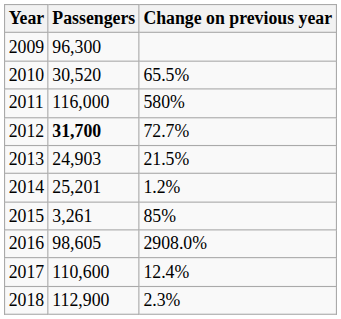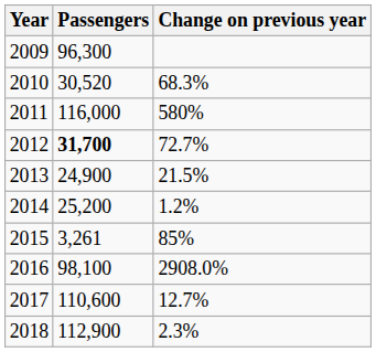 <table class="wikitable">
 <tr>
 <th>Year</th>
 <th>Passengers</th>
 <th>Change on previous year</th>
 </tr>
 <tr>
 <td>2009</td>
 <td>96,300</td>
 <td></td>
 </tr>
 <tr>
 <td>2010</td>
 <td>30,520</td>
-<td> 65.5%</td>
+<td> 68.3%</td>
 </tr>
 <tr>
 <td>2011</td>
 <td>116,000</td>
 <td> 580%</td>
 </tr>
 <tr>
 <td>2012</td>
 <td><strong>31,700</strong></td>
 <td> 72.7%</td>
 </tr>
 <tr>
 <td>2013</td>
-<td>24,903</td>
+<td>24,900</td>
 <td> 21.5%</td>
 </tr>
 <tr>
 <td>2014</td>
-<td>25,201</td>
+<td>25,200</td>
 <td> 1.2%</td>
 </tr>
 <tr>
 <td>2015</td>
 <td>3,261</td>
 <td> 85%</td>
 </tr>
 <tr>
 <td>2016</td>
-<td>98,605</td>
+<td>98,100</td>
 <td> 2908.0%</td>
 </tr>
 <tr>
 <td>2017</td>
 <td>110,600</td>
-<td> 12.4%</td>
+<td> 12.7%</td>
 </tr>
 <tr>
 <td>2018</td>
 <td>112,900</td>
 <td> 2.3%</td>
 </tr>
 </table>
